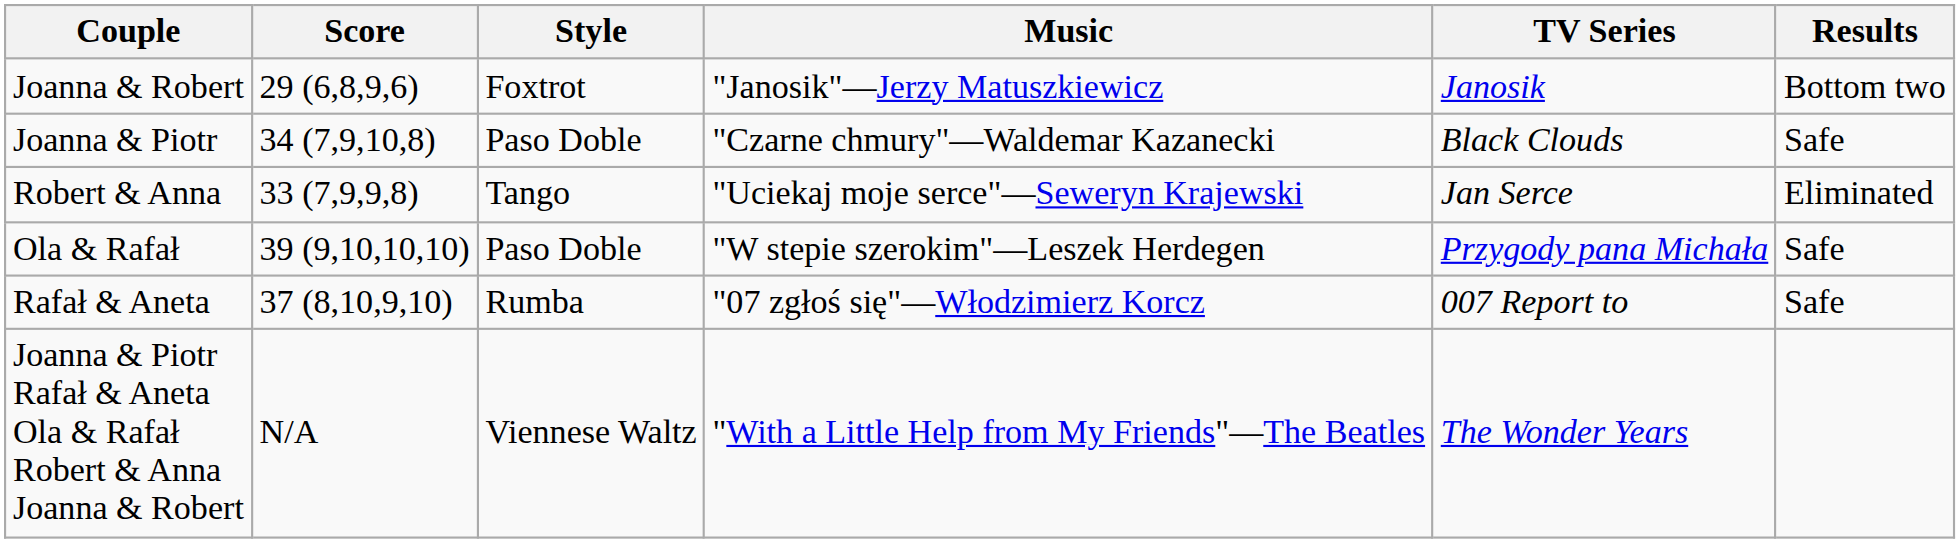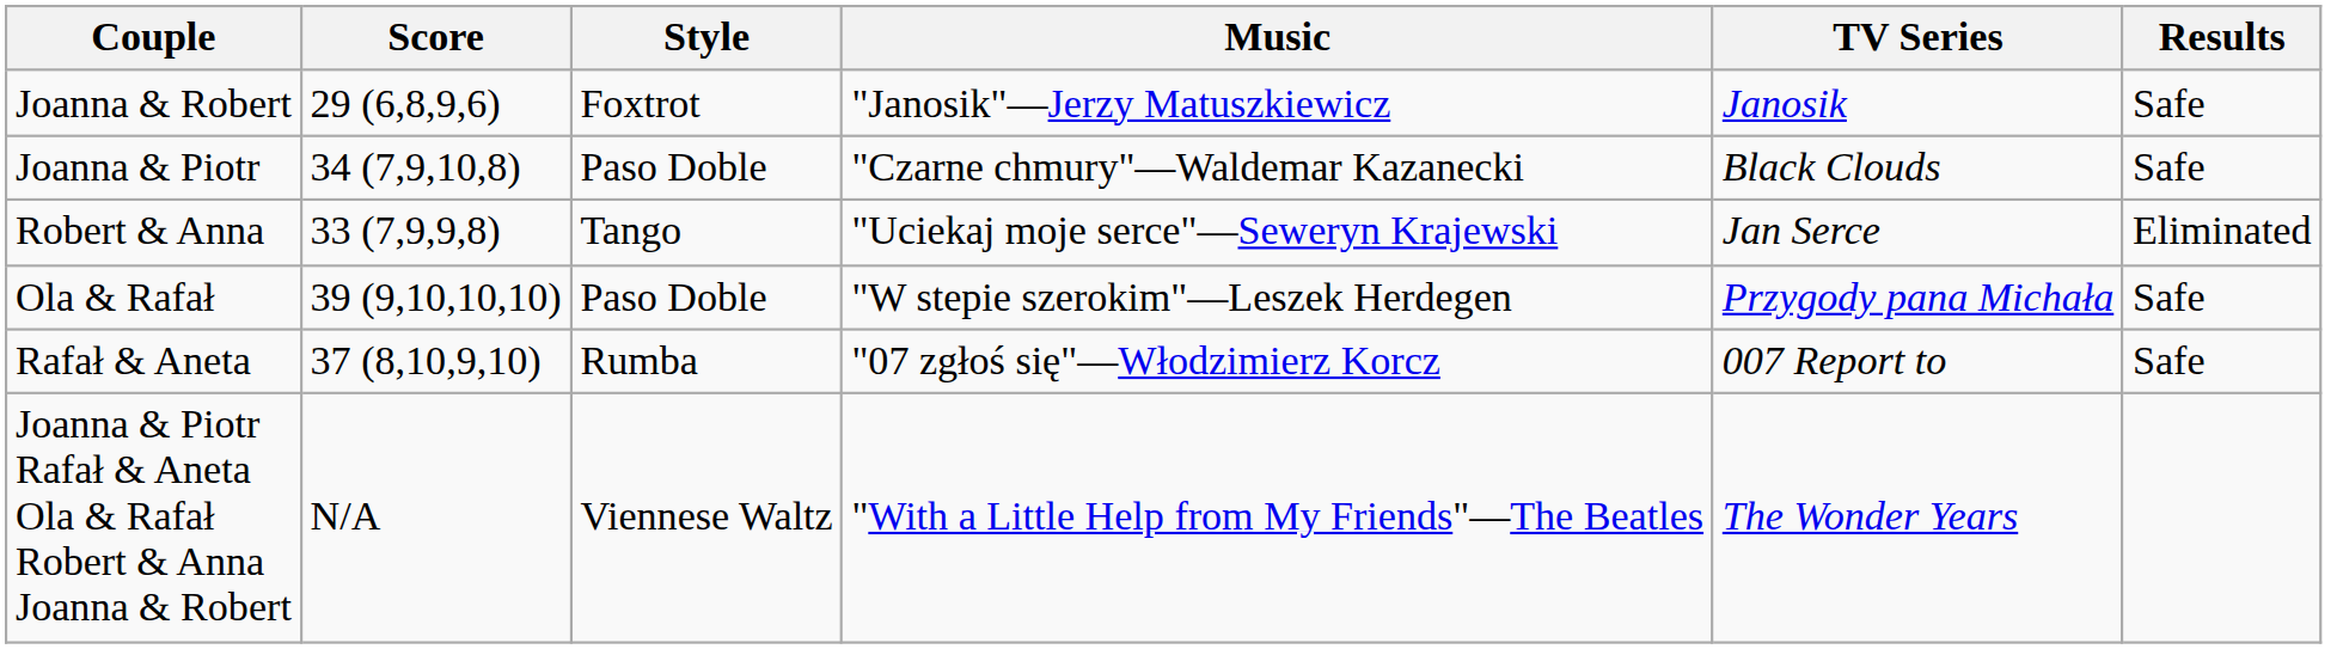 <table class="wikitable">
 <tr>
 <th>Couple</th>
 <th>Score</th>
 <th>Style</th>
 <th>Music</th>
 <th>TV Series</th>
 <th>Results</th>
 </tr>
 <tr>
 <td>Joanna & Robert</td>
 <td>29 (6,8,9,6)</td>
 <td>Foxtrot</td>
 <td>"Janosik"—<a href='#'>Jerzy Matuszkiewicz</a></td>
 <td><em><a href='#'>Janosik</a></em></td>
-<td>Bottom two</td>
+<td>Safe</td>
 </tr>
 <tr>
 <td>Joanna & Piotr</td>
 <td>34 (7,9,10,8)</td>
 <td>Paso Doble</td>
 <td>"Czarne chmury"—Waldemar Kazanecki</td>
 <td><em>Black Clouds</em></td>
 <td>Safe</td>
 </tr>
 <tr>
 <td>Robert & Anna</td>
 <td>33 (7,9,9,8)</td>
 <td>Tango</td>
 <td>"Uciekaj moje serce"—<a href='#'>Seweryn Krajewski</a></td>
 <td><em>Jan Serce</em></td>
 <td>Eliminated</td>
 </tr>
 <tr>
 <td>Ola & Rafał</td>
 <td>39 (9,10,10,10)</td>
 <td>Paso Doble</td>
 <td>"W stepie szerokim"—Leszek Herdegen</td>
 <td><em><a href='#'>Przygody pana Michała</a></em></td>
 <td>Safe</td>
 </tr>
 <tr>
 <td>Rafał & Aneta</td>
 <td>37 (8,10,9,10)</td>
 <td>Rumba</td>
 <td>"07 zgłoś się"—<a href='#'>Włodzimierz Korcz</a></td>
 <td><em>007 Report to</em></td>
 <td>Safe</td>
 </tr>
 <tr>
 <td>Joanna & Piotr<br>Rafał & Aneta<br>Ola & Rafał<br>Robert & Anna<br>Joanna & Robert</td>
 <td>N/A</td>
 <td>Viennese Waltz</td>
 <td>"<a href='#'>With a Little Help from My Friends</a>"—<a href='#'>The Beatles</a></td>
 <td><em><a href='#'>The Wonder Years</a></em></td>
 <td></td>
 </tr>
 </table>
